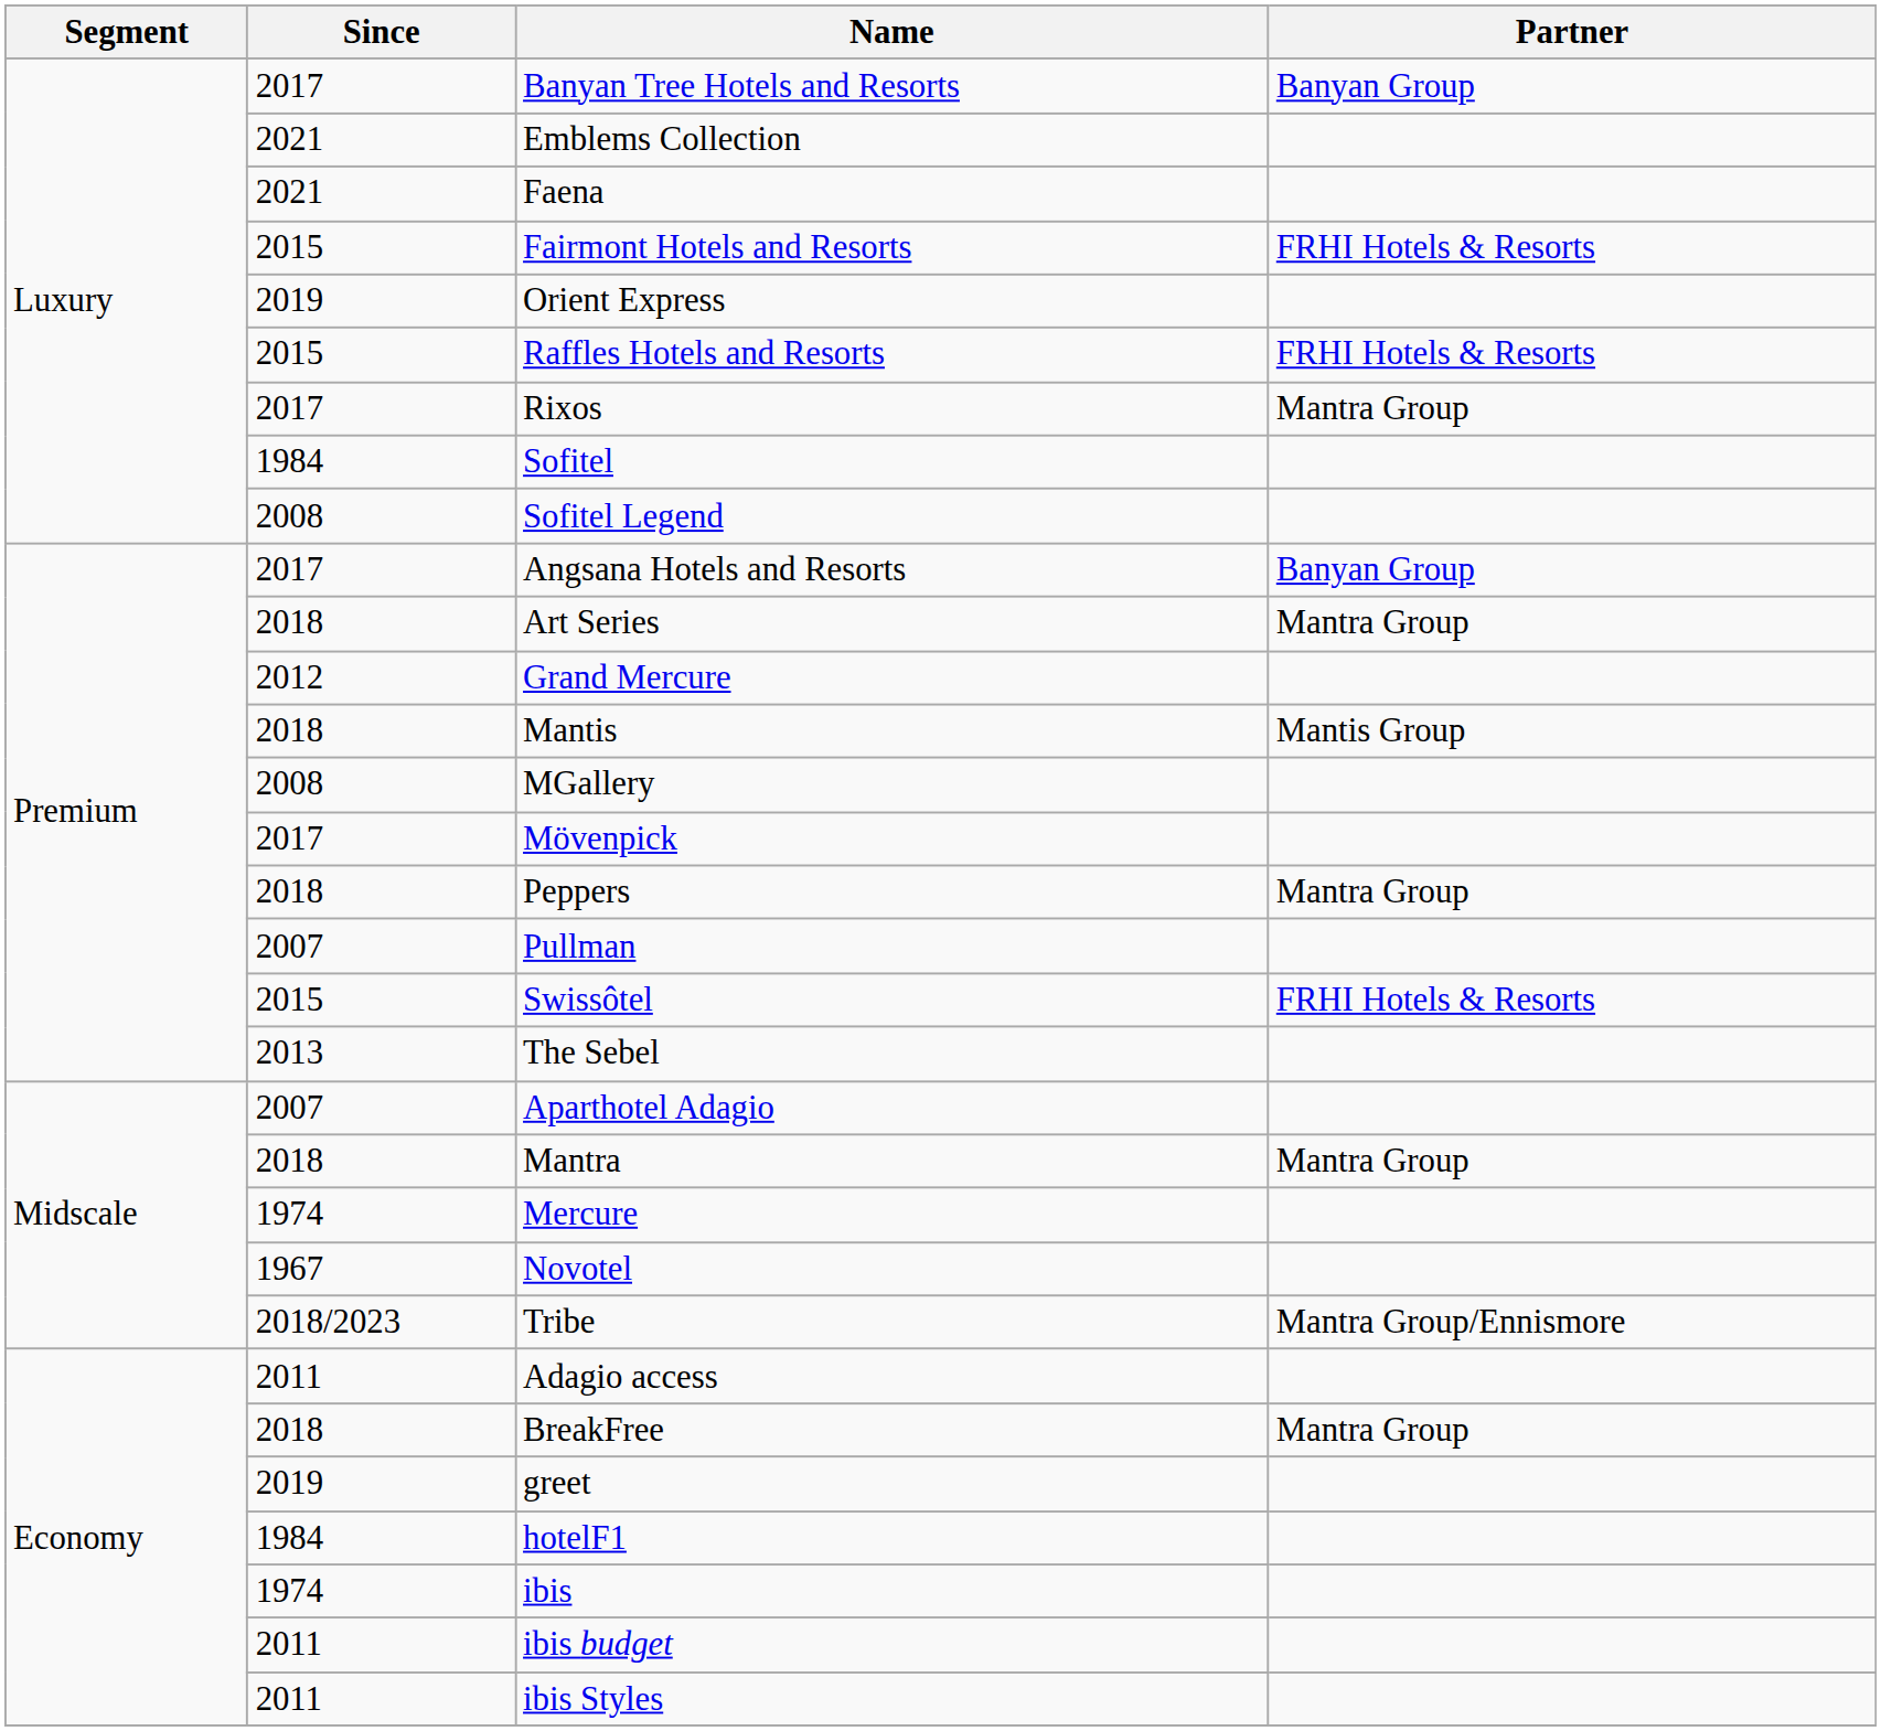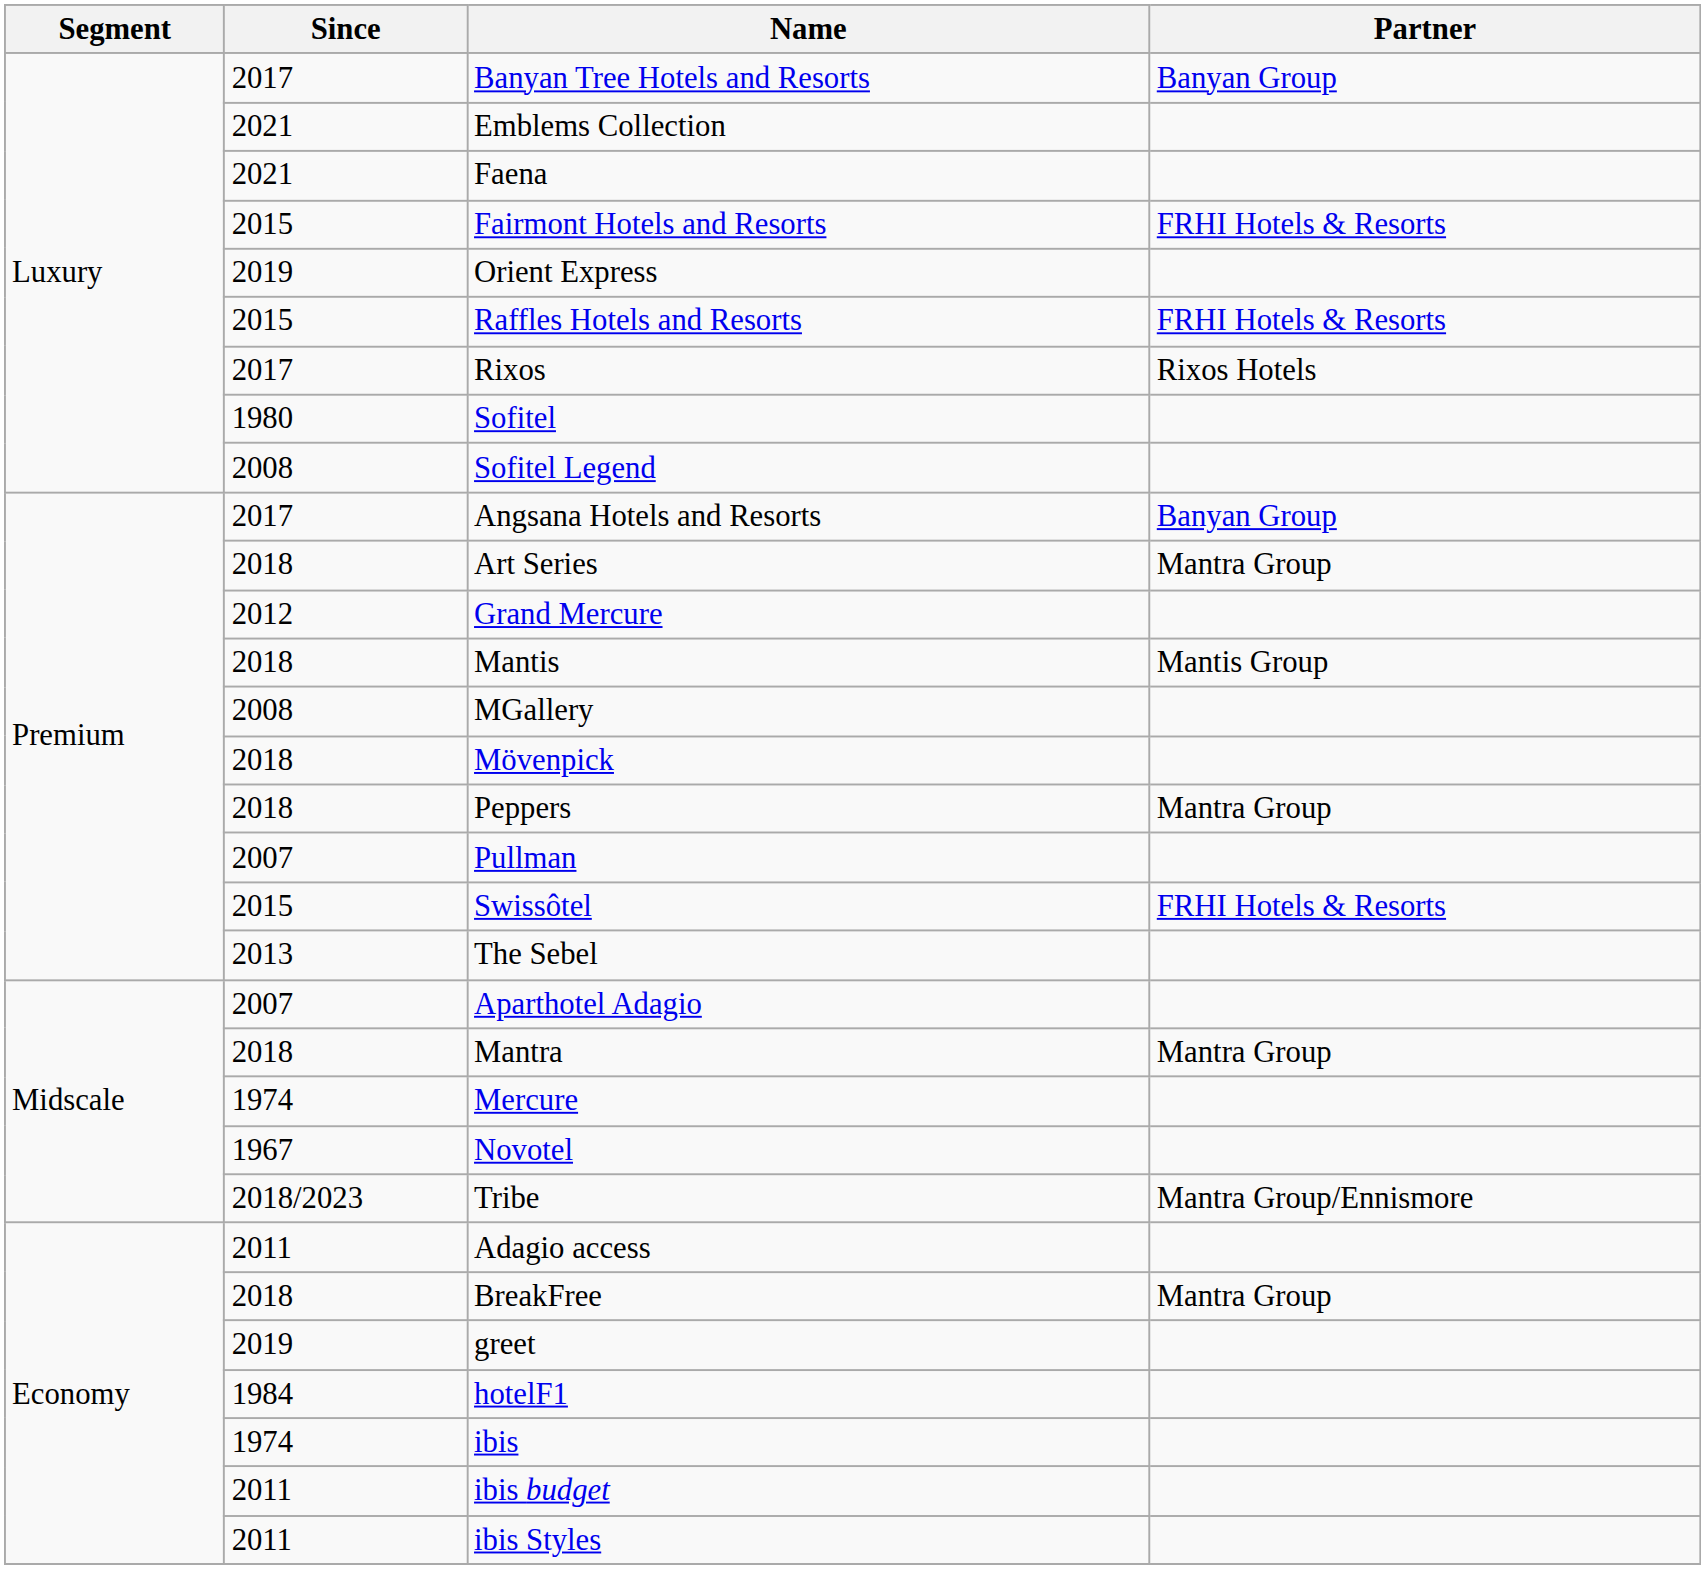 <table class="wikitable sortable plainrowheaders" style="width:100%;">
 <tr>
 <th>Segment</th>
 <th>Since</th>
 <th>Name</th>
 <th>Partner</th>
 </tr>
 <tr>
 <td rowspan="9">Luxury</td>
 <td>2017</td>
 <td><a href='#'>Banyan Tree Hotels and Resorts</a></td>
 <td><a href='#'>Banyan Group</a></td>
 </tr>
 <tr>
 <td>2021</td>
 <td>Emblems Collection</td>
 <td></td>
 </tr>
 <tr>
 <td>2021</td>
 <td>Faena</td>
 <td></td>
 </tr>
 <tr>
 <td>2015</td>
 <td><a href='#'>Fairmont Hotels and Resorts</a></td>
 <td><a href='#'>FRHI Hotels & Resorts</a></td>
 </tr>
 <tr>
 <td>2019</td>
 <td>Orient Express</td>
 <td></td>
 </tr>
 <tr>
 <td>2015</td>
 <td><a href='#'>Raffles Hotels and Resorts</a></td>
 <td><a href='#'>FRHI Hotels & Resorts</a></td>
 </tr>
 <tr>
 <td>2017</td>
 <td>Rixos</td>
-<td>Mantra Group</td>
+<td>Rixos Hotels</td>
 </tr>
 <tr>
-<td>1984</td>
+<td>1980</td>
 <td><a href='#'>Sofitel</a></td>
 <td></td>
 </tr>
 <tr>
 <td>2008</td>
 <td><a href='#'>Sofitel Legend</a></td>
 <td></td>
 </tr>
 <tr>
 <td rowspan="10">Premium</td>
 <td>2017</td>
 <td>Angsana Hotels and Resorts</td>
 <td><a href='#'>Banyan Group</a></td>
 </tr>
 <tr>
 <td>2018</td>
 <td>Art Series</td>
 <td>Mantra Group</td>
 </tr>
 <tr>
 <td>2012</td>
 <td><a href='#'>Grand Mercure</a></td>
 <td></td>
 </tr>
 <tr>
 <td>2018</td>
 <td>Mantis</td>
 <td>Mantis Group</td>
 </tr>
 <tr>
 <td>2008</td>
 <td>MGallery</td>
 <td></td>
 </tr>
 <tr>
-<td>2017</td>
+<td>2018</td>
 <td><a href='#'>Mövenpick</a></td>
 <td></td>
 </tr>
 <tr>
 <td>2018</td>
 <td>Peppers</td>
 <td>Mantra Group</td>
 </tr>
 <tr>
 <td>2007</td>
 <td><a href='#'>Pullman</a></td>
 <td></td>
 </tr>
 <tr>
 <td>2015</td>
 <td><a href='#'>Swissôtel</a></td>
 <td><a href='#'>FRHI Hotels & Resorts</a></td>
 </tr>
 <tr>
 <td>2013</td>
 <td>The Sebel</td>
 <td></td>
 </tr>
 <tr>
 <td rowspan="5">Midscale</td>
 <td>2007</td>
 <td><a href='#'>Aparthotel Adagio</a></td>
 <td></td>
 </tr>
 <tr>
 <td>2018</td>
 <td>Mantra</td>
 <td>Mantra Group</td>
 </tr>
 <tr>
 <td>1974</td>
 <td><a href='#'>Mercure</a></td>
 <td></td>
 </tr>
 <tr>
 <td>1967</td>
 <td><a href='#'>Novotel</a></td>
 <td></td>
 </tr>
 <tr>
 <td>2018/2023</td>
 <td>Tribe</td>
 <td>Mantra Group/Ennismore</td>
 </tr>
 <tr>
 <td rowspan="7">Economy</td>
 <td>2011</td>
 <td>Adagio access</td>
 <td></td>
 </tr>
 <tr>
 <td>2018</td>
 <td>BreakFree</td>
 <td>Mantra Group</td>
 </tr>
 <tr>
 <td>2019</td>
 <td>greet</td>
 <td></td>
 </tr>
 <tr>
 <td>1984</td>
 <td><a href='#'>hotelF1</a></td>
 <td></td>
 </tr>
 <tr>
 <td>1974</td>
 <td><a href='#'>ibis</a></td>
 <td></td>
 </tr>
 <tr>
 <td>2011</td>
 <td><a href='#'>ibis <em>budget</em></a></td>
 <td></td>
 </tr>
 <tr>
 <td>2011</td>
 <td><a href='#'>ibis Styles</a></td>
 <td></td>
 </tr>
 <tr>
 </tr>
 </table>
